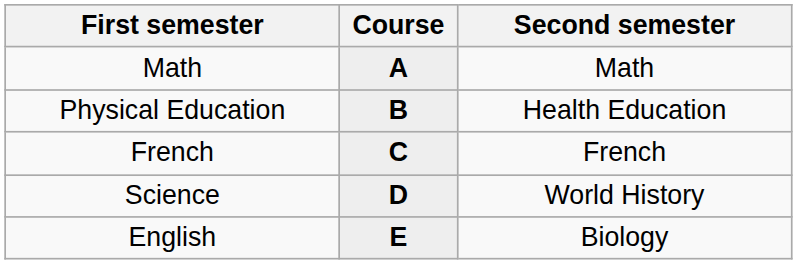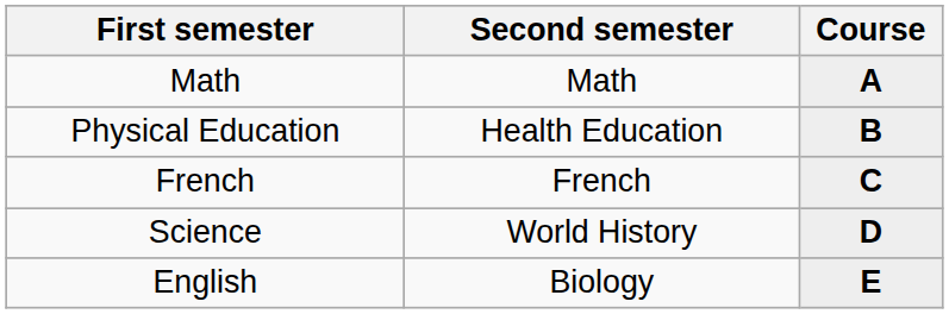 <table class="wikitable" style="margin:1em auto; text-align: center;">
 <tr>
 <th style="width:12em;">First semester</th>
+<th style="width:12em;">Second semester</th>
 <th style="width:4em;">Course</th>
-<th style="width:12em;">Second semester</th>
 </tr>
 <tr>
 <td>Math</td>
+<td>Math</td>
 <td style="background:#eee;"><strong>A</strong></td>
-<td>Math</td>
 </tr>
 <tr>
 <td>Physical Education</td>
+<td>Health Education</td>
 <td style="background:#eee;"><strong>B</strong></td>
-<td>Health Education</td>
 </tr>
 <tr>
 <td>French</td>
+<td>French</td>
 <td style="background:#eee;"><strong>C</strong></td>
-<td>French</td>
 </tr>
 <tr>
 <td>Science</td>
+<td>World History</td>
 <td style="background:#eee;"><strong>D</strong></td>
-<td>World History</td>
 </tr>
 <tr>
 <td>English</td>
+<td>Biology</td>
 <td style="background:#eee;"><strong>E</strong></td>
-<td>Biology</td>
 </tr>
 </table>
